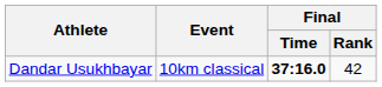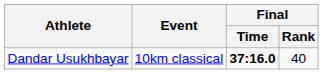 <table class="wikitable">
 <tr>
 <th rowspan="2">Athlete</th>
 <th rowspan="2">Event</th>
 <th colspan="2">Final</th>
 </tr>
 <tr>
 <th>Time</th>
 <th>Rank</th>
 </tr>
 <tr>
 <td rowspan="1"><a href='#'>Dandar Usukhbayar</a></td>
 <td><a href='#'>10km classical</a></td>
 <td align="center"><strong>37:16.0</strong></td>
-<td align="center">42</td>
+<td align="center">40</td>
 </tr>
 </table>
